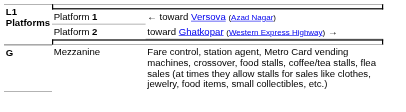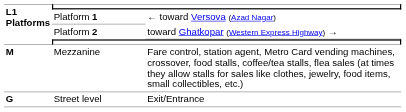 <table border=0 cellspacing=0 cellpadding=3>
 <tr>
 <td style="border-bottom:solid 1px gray;vertical-align:top;border-top:solid 1px gray;" rowspan=4;><strong>L1<br>Platforms</strong></td>
 <td style="border-top:solid 1px gray;border-right:solid 2px black;border-left:solid 2px black;border-bottom:solid 2px black;text-align:center;" colspan=2></td>
 </tr>
 <tr>
 <td style="border-bottom:solid 1px gray;" width=150>Platform <span><strong>1</strong></span></td>
 <td>←  toward <a href='#'>Versova</a> <small>(<a href='#'>Azad Nagar</a>)</small></td>
 </tr>
 <tr>
 <td>Platform <span><strong>2</strong></span></td>
 <td style="border-bottom:solid 1px gray;" width=390>  toward <a href='#'>Ghatkopar</a> <small>(<a href='#'>Western Express Highway</a>)</small> →</td>
 </tr>
 <tr>
 <td style="border-top:solid 2px black;border-right:solid 2px black;border-left:solid 2px black;border-bottom:solid 1px gray;text-align:center;" colspan=2></td>
 </tr>
 <tr>
-<td style="border-bottom:solid 1px gray;border-top:solid 1px gray; vertical-align:top" width=50><strong>G</strong></td>
+<td style="vertical-align:top"><strong>M</strong></td>
 <td style="vertical-align:top">Mezzanine</td>
 <td style="vertical-align:top">Fare control, station agent, Metro Card vending machines, crossover, food stalls, coffee/tea stalls, flea sales (at times they allow stalls for sales like clothes, jewelry, food items, small collectibles, etc.)</td>
 </tr>
+<tr>
+<td style="border-bottom:solid 1px gray;border-top:solid 1px gray; vertical-align:top" width=50><strong>G</strong></td>
+<td style="border-top:solid 1px gray;border-bottom:solid 1px gray; vertical-align:top" width=100>Street level</td>
+<td style="border-top:solid 1px gray;border-bottom:solid 1px gray; vertical-align:top" width=420>Exit/Entrance</td>
+</tr>
 </table>
